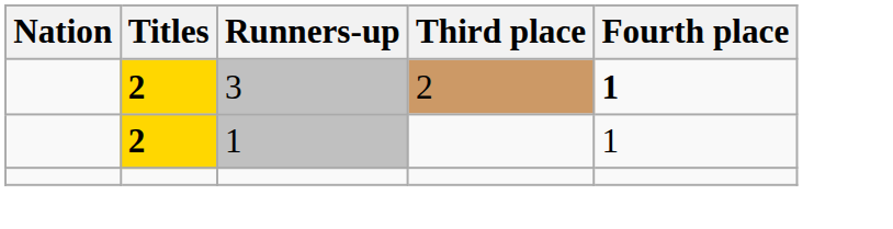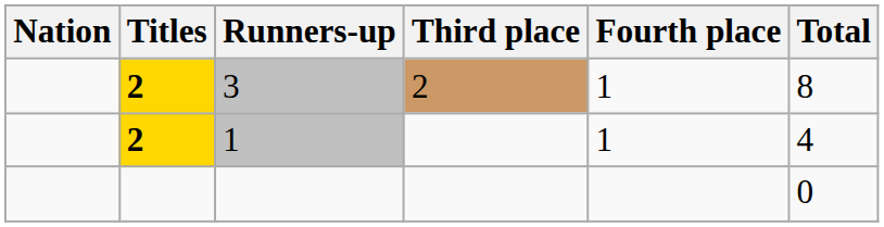 <table class=wikitable>
 <tr>
 <th>Nation</th>
 <th>Titles</th>
 <th>Runners-up</th>
 <th>Third place</th>
 <th>Fourth place</th>
+<th>Total</th>
 </tr>
 <tr>
 <td><strong></strong></td>
 <td bgcolor=gold><strong>2</strong></td>
 <td bgcolor=silver>3</td>
 <td bgcolor=#cc9966>2</td>
-<td><strong>1</strong></td>
+<td>1</td>
+<td>8</td>
 </tr>
 <tr>
 <td><strong></strong></td>
 <td bgcolor=gold><strong>2</strong></td>
 <td bgcolor=silver>1</td>
 <td></td>
 <td>1</td>
+<td>4</td>
 </tr>
 <tr>
 <td></td>
 <td></td>
 <td></td>
 <td></td>
 <td></td>
+<td>0</td>
 </tr>
 </table>
